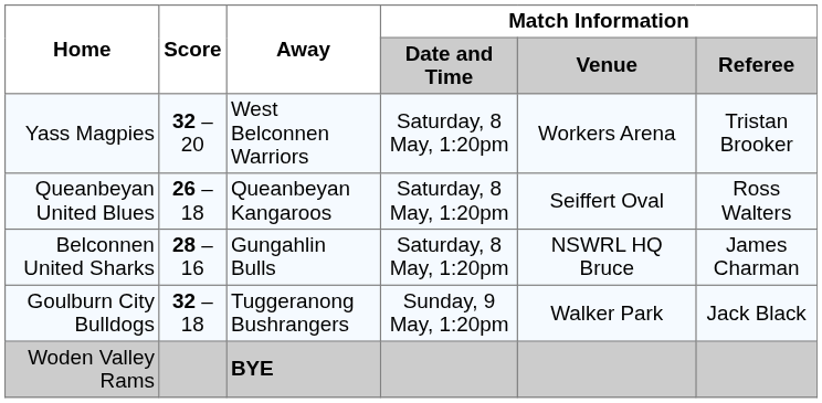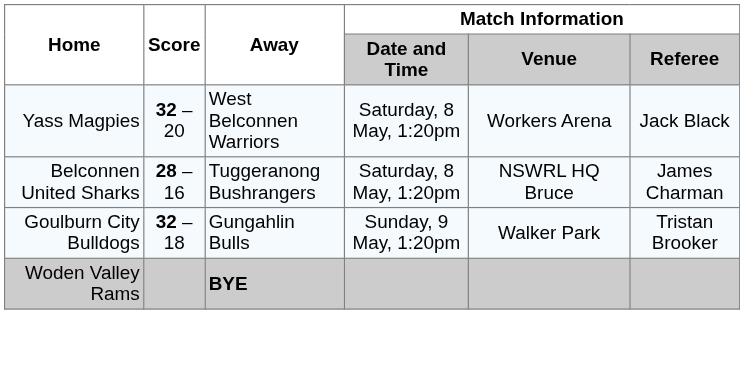 <table border="1" cellpadding="3" cellspacing="0" width="100%" style="border-collapse:collapse;  text-align:center;">
 <tr>
 <th rowspan="2" width="19%">Home</th>
 <th rowspan="2" width="8%">Score</th>
 <th rowspan="2" width="19%">Away</th>
 <th colspan="3">Match Information</th>
 </tr>
 <tr bgcolor="#CCCCCC">
 <th width="17%">Date and Time</th>
 <th width="22%">Venue</th>
 <th width="50%">Referee</th>
 </tr>
 <tr style="text-align:center; background:#f5faff;">
 <td align="right">Yass Magpies </td>
 <td><strong>32</strong> – 20</td>
 <td align="left"> West Belconnen Warriors</td>
 <td>Saturday, 8 May, 1:20pm</td>
 <td>Workers Arena</td>
-<td>Tristan Brooker</td>
-</tr>
-<tr style="text-align:center; background:#f5faff;">
-<td align="right">Queanbeyan United Blues </td>
-<td><strong>26</strong> – 18</td>
-<td align="left"> Queanbeyan Kangaroos</td>
-<td>Saturday, 8 May, 1:20pm</td>
-<td>Seiffert Oval</td>
-<td>Ross Walters</td>
+<td>Jack Black</td>
 </tr>
 <tr style="text-align:center; background:#f5faff;">
 <td align="right">Belconnen United Sharks </td>
 <td><strong>28</strong> – 16</td>
-<td align="left"> Gungahlin Bulls</td>
+<td align="left"> Tuggeranong Bushrangers</td>
 <td>Saturday, 8 May, 1:20pm</td>
 <td>NSWRL HQ Bruce</td>
 <td>James Charman</td>
 </tr>
 <tr style="text-align:center; background:#f5faff;">
 <td align="right">Goulburn City Bulldogs </td>
 <td><strong>32</strong> – 18</td>
-<td align="left"> Tuggeranong Bushrangers</td>
+<td align="left"> Gungahlin Bulls</td>
 <td>Sunday, 9 May, 1:20pm</td>
 <td>Walker Park</td>
-<td>Jack Black</td>
+<td>Tristan Brooker</td>
 </tr>
 <tr style="text-align:center; background:#CCCCCC;">
 <td align="right">Woden Valley Rams </td>
 <td></td>
 <td align="left"><strong>BYE</strong></td>
 <td></td>
 <td></td>
 <td></td>
 </tr>
 </table>
